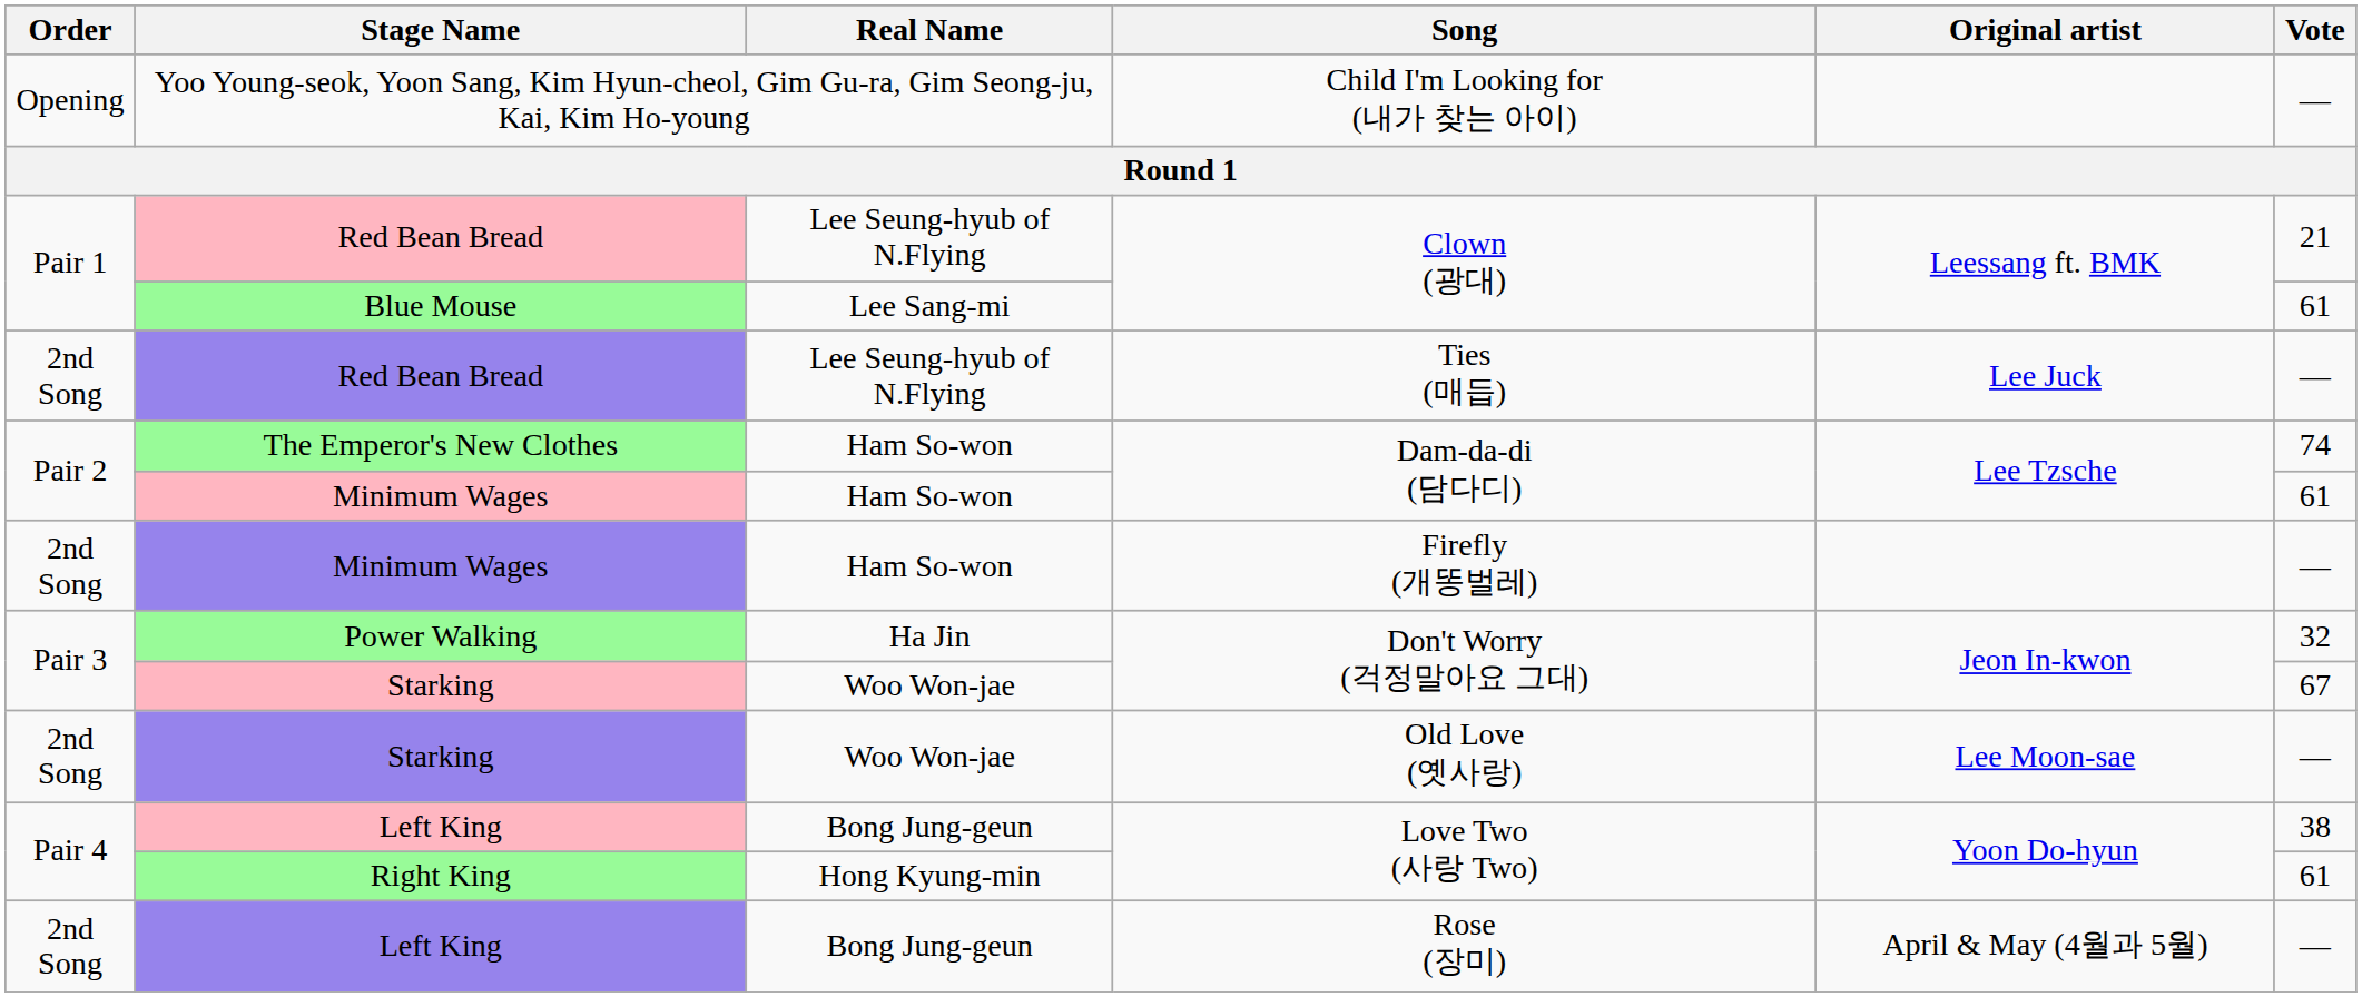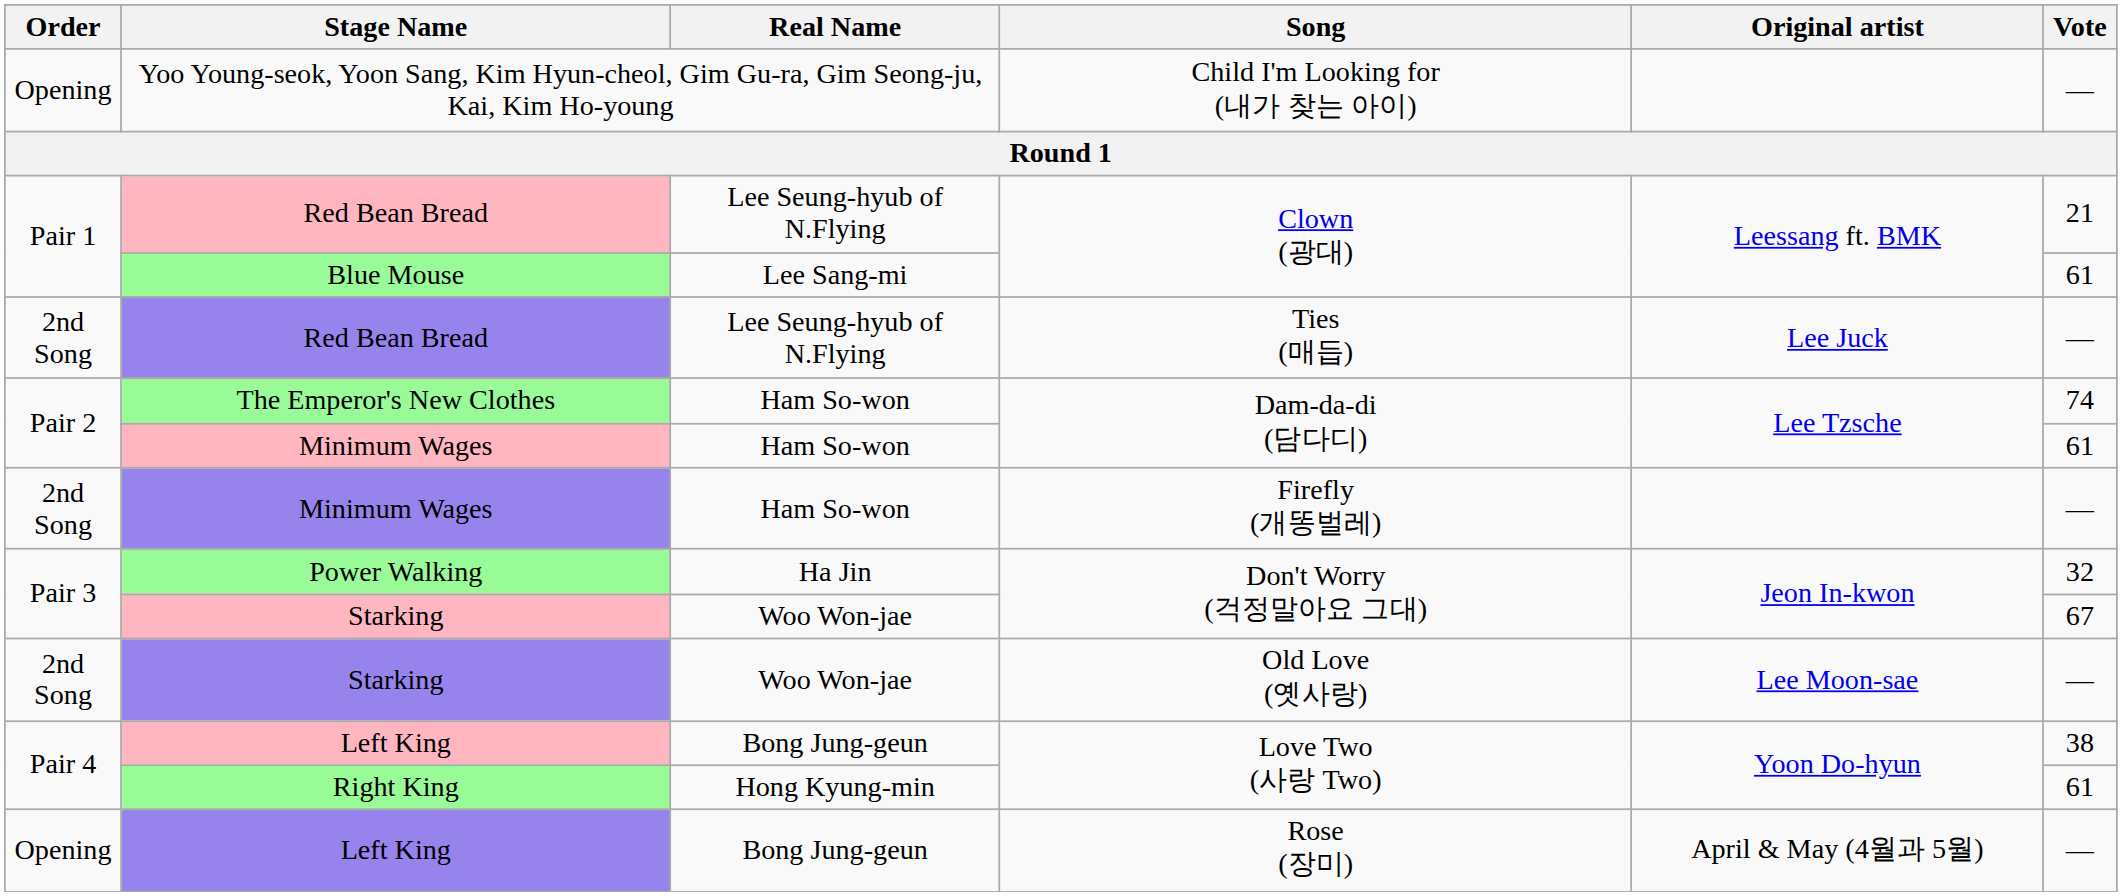 <table class="wikitable" style="text-align:center; width:95%;">
 <tr>
 <th style="width:1%;">Order</th>
 <th style="width:20%;">Stage Name</th>
 <th style="width:12%;">Real Name</th>
 <th style="width:23%;">Song</th>
 <th style="width:15%;">Original artist</th>
 <th style="width:1%;">Vote</th>
 </tr>
 <tr>
 <td>Opening</td>
 <td colspan=2>Yoo Young-seok, Yoon Sang, Kim Hyun-cheol, Gim Gu-ra, Gim Seong-ju, Kai, Kim Ho-young</td>
 <td>Child I'm Looking for<br>(내가 찾는 아이)</td>
 <td></td>
 <td>—</td>
 </tr>
 <tr>
 <th colspan=6>Round 1</th>
 </tr>
 <tr>
 <td rowspan=2>Pair 1</td>
 <td bgcolor="lightpink">Red Bean Bread</td>
 <td>Lee Seung-hyub of N.Flying</td>
 <td rowspan=2><a href='#'>Clown</a><br>(광대)</td>
 <td rowspan=2><a href='#'>Leessang</a> ft. <a href='#'>BMK</a></td>
 <td>21</td>
 </tr>
 <tr>
 <td bgcolor="palegreen">Blue Mouse</td>
 <td>Lee Sang-mi</td>
 <td>61</td>
 </tr>
 <tr>
 <td>2nd Song</td>
 <td bgcolor="#9683EC">Red Bean Bread</td>
 <td>Lee Seung-hyub of N.Flying</td>
 <td>Ties<br>(매듭)</td>
 <td><a href='#'>Lee Juck</a></td>
 <td>—</td>
 </tr>
 <tr>
 <td rowspan=2>Pair 2</td>
 <td bgcolor="palegreen">The Emperor's New Clothes</td>
 <td>Ham So-won</td>
 <td rowspan=2>Dam-da-di<br>(담다디)</td>
 <td rowspan=2><a href='#'>Lee Tzsche</a></td>
 <td>74</td>
 </tr>
 <tr>
 <td bgcolor="lightpink">Minimum Wages</td>
 <td>Ham So-won</td>
 <td>61</td>
 </tr>
 <tr>
 <td>2nd Song</td>
 <td bgcolor="#9683EC">Minimum Wages</td>
 <td>Ham So-won</td>
 <td>Firefly<br>(개똥벌레)</td>
 <td></td>
 <td>—</td>
 </tr>
 <tr>
 <td rowspan=2>Pair 3</td>
 <td bgcolor="palegreen">Power Walking</td>
 <td>Ha Jin</td>
 <td rowspan=2>Don't Worry<br>(걱정말아요 그대)</td>
 <td rowspan=2><a href='#'>Jeon In-kwon</a></td>
 <td>32</td>
 </tr>
 <tr>
 <td bgcolor="lightpink">Starking</td>
 <td>Woo Won-jae</td>
 <td>67</td>
 </tr>
 <tr>
 <td>2nd Song</td>
 <td bgcolor="#9683EC">Starking</td>
 <td>Woo Won-jae</td>
 <td>Old Love<br>(옛사랑)</td>
 <td><a href='#'>Lee Moon-sae</a></td>
 <td>—</td>
 </tr>
 <tr>
 <td rowspan=2>Pair 4</td>
 <td bgcolor="lightpink">Left King</td>
 <td>Bong Jung-geun</td>
 <td rowspan=2>Love Two<br>(사랑 Two)</td>
 <td rowspan=2><a href='#'>Yoon Do-hyun</a></td>
 <td>38</td>
 </tr>
 <tr>
 <td bgcolor="palegreen">Right King</td>
 <td>Hong Kyung-min</td>
 <td>61</td>
 </tr>
 <tr>
-<td>2nd Song</td>
+<td>Opening</td>
 <td bgcolor="#9683EC">Left King</td>
 <td>Bong Jung-geun</td>
 <td>Rose<br>(장미)</td>
 <td>April & May (4월과 5월)</td>
 <td>—</td>
 </tr>
 </table>
